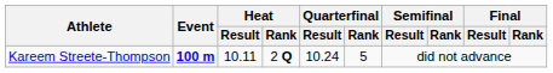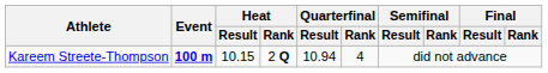 <table class="wikitable" style="font-size:90%">
 <tr>
 <th rowspan="2">Athlete</th>
 <th rowspan="2">Event</th>
 <th colspan="2">Heat</th>
 <th colspan="2">Quarterfinal</th>
 <th colspan="2">Semifinal</th>
 <th colspan="2">Final</th>
 </tr>
 <tr style="font-size:95%">
 <th>Result</th>
 <th>Rank</th>
 <th>Result</th>
 <th>Rank</th>
 <th>Result</th>
 <th>Rank</th>
 <th>Result</th>
 <th>Rank</th>
 </tr>
 <tr align=center>
 <td align=left><a href='#'>Kareem Streete-Thompson</a></td>
 <td align=left><strong><a href='#'>100 m</a></strong></td>
-<td>10.11</td>
+<td>10.15</td>
 <td>2 <strong>Q</strong></td>
-<td>10.24</td>
-<td>5</td>
+<td>10.94</td>
+<td>4</td>
 <td colspan=4>did not advance</td>
 </tr>
 </table>
